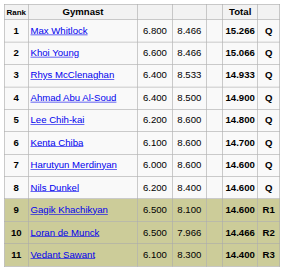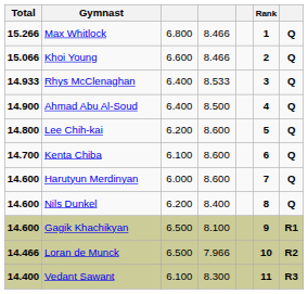 <table class="wikitable sortable" style="text-align:center;">
 <tr>
-<th scope="col" style="width:15px;"><small>Rank</small></th>
+<th scope="col" style="width:50px;">Total</th>
 <th scope="col" style="width:175px;">Gymnast</th>
 <th scope="col" style="width:50px;"><small></small></th>
 <th scope="col" style="width:50px;"><small></small></th>
 <th scope="col" style="width:20px;"><small></small></th>
-<th scope="col" style="width:50px;">Total</th>
+<th scope="col" style="width:15px;"><small>Rank</small></th>
 <th scope="col" style="width:30px;"><small></small></th>
 </tr>
 <tr>
-<td scope="row" style="text-align:center"><strong>1</strong></td>
+<td><strong>15.266</strong></td>
 <td style="height:30px; text-align:left;"> <a href='#'>Max Whitlock</a></td>
 <td>6.800</td>
 <td>8.466</td>
 <td></td>
-<td><strong>15.266</strong></td>
+<td scope="row" style="text-align:center"><strong>1</strong></td>
 <td><strong>Q</strong></td>
 </tr>
 <tr>
-<td scope="row" style="text-align:center"><strong>2</strong></td>
+<td><strong>15.066</strong></td>
 <td style="height:30px; text-align:left;"> <a href='#'>Khoi Young</a></td>
 <td>6.600</td>
 <td>8.466</td>
 <td></td>
-<td><strong>15.066</strong></td>
+<td scope="row" style="text-align:center"><strong>2</strong></td>
 <td><strong>Q</strong></td>
 </tr>
 <tr>
-<td scope="row" style="text-align:center"><strong>3</strong></td>
+<td><strong>14.933</strong></td>
 <td style="height:30px; text-align:left;"> <a href='#'>Rhys McClenaghan</a></td>
 <td>6.400</td>
 <td>8.533</td>
 <td></td>
-<td><strong>14.933</strong></td>
+<td scope="row" style="text-align:center"><strong>3</strong></td>
 <td><strong>Q</strong></td>
 </tr>
 <tr>
-<td scope="row" style="text-align:center"><strong>4</strong></td>
+<td><strong>14.900</strong></td>
 <td style="height:30px; text-align:left;"> <a href='#'>Ahmad Abu Al-Soud</a></td>
 <td>6.400</td>
 <td>8.500</td>
 <td></td>
-<td><strong>14.900</strong></td>
+<td scope="row" style="text-align:center"><strong>4</strong></td>
 <td><strong>Q</strong></td>
 </tr>
 <tr>
-<td scope="row" style="text-align:center"><strong>5</strong></td>
+<td><strong>14.800</strong></td>
 <td style="height:30px; text-align:left;"> <a href='#'>Lee Chih-kai</a></td>
 <td>6.200</td>
 <td>8.600</td>
 <td></td>
-<td><strong>14.800</strong></td>
+<td scope="row" style="text-align:center"><strong>5</strong></td>
 <td><strong>Q</strong></td>
 </tr>
 <tr>
-<td scope="row" style="text-align:center"><strong>6</strong></td>
+<td><strong>14.700</strong></td>
 <td style="height:30px; text-align:left;"> <a href='#'>Kenta Chiba</a></td>
 <td>6.100</td>
 <td>8.600</td>
 <td></td>
-<td><strong>14.700</strong></td>
+<td scope="row" style="text-align:center"><strong>6</strong></td>
 <td><strong>Q</strong></td>
 </tr>
 <tr>
-<td scope="row" style="text-align:center"><strong>7</strong></td>
+<td><strong>14.600</strong></td>
 <td style="height:30px; text-align:left;"> <a href='#'>Harutyun Merdinyan</a></td>
 <td>6.000</td>
 <td>8.600</td>
 <td></td>
-<td><strong>14.600</strong></td>
+<td scope="row" style="text-align:center"><strong>7</strong></td>
 <td><strong>Q</strong></td>
 </tr>
 <tr>
-<td scope="row" style="text-align:center"><strong>8</strong></td>
+<td><strong>14.600</strong></td>
 <td style="height:30px; text-align:left;"> <a href='#'>Nils Dunkel</a></td>
 <td>6.200</td>
 <td>8.400</td>
 <td></td>
-<td><strong>14.600</strong></td>
+<td scope="row" style="text-align:center"><strong>8</strong></td>
 <td><strong>Q</strong></td>
 </tr>
 <tr style="background:#cccc99;">
-<td scope="row" style="text-align:center"><strong>9</strong></td>
+<td><strong>14.600</strong></td>
 <td style="height:30px; text-align:left;"> <a href='#'>Gagik Khachikyan</a></td>
 <td>6.500</td>
 <td>8.100</td>
 <td></td>
-<td><strong>14.600</strong></td>
+<td scope="row" style="text-align:center"><strong>9</strong></td>
 <td><strong>R1</strong></td>
 </tr>
 <tr style="background:#cccc99;">
-<td scope="row" style="text-align:center"><strong>10</strong></td>
+<td><strong>14.466</strong></td>
 <td style="height:30px; text-align:left;"> <a href='#'>Loran de Munck</a></td>
 <td>6.500</td>
 <td>7.966</td>
 <td></td>
-<td><strong>14.466</strong></td>
+<td scope="row" style="text-align:center"><strong>10</strong></td>
 <td><strong>R2</strong></td>
 </tr>
 <tr style="background:#cccc99;">
-<td scope="row" style="text-align:center"><strong>11</strong></td>
+<td><strong>14.400</strong></td>
 <td style="height:30px; text-align:left;"> <a href='#'>Vedant Sawant</a></td>
 <td>6.100</td>
 <td>8.300</td>
 <td></td>
-<td><strong>14.400</strong></td>
+<td scope="row" style="text-align:center"><strong>11</strong></td>
 <td><strong>R3</strong></td>
 </tr>
 </table>
